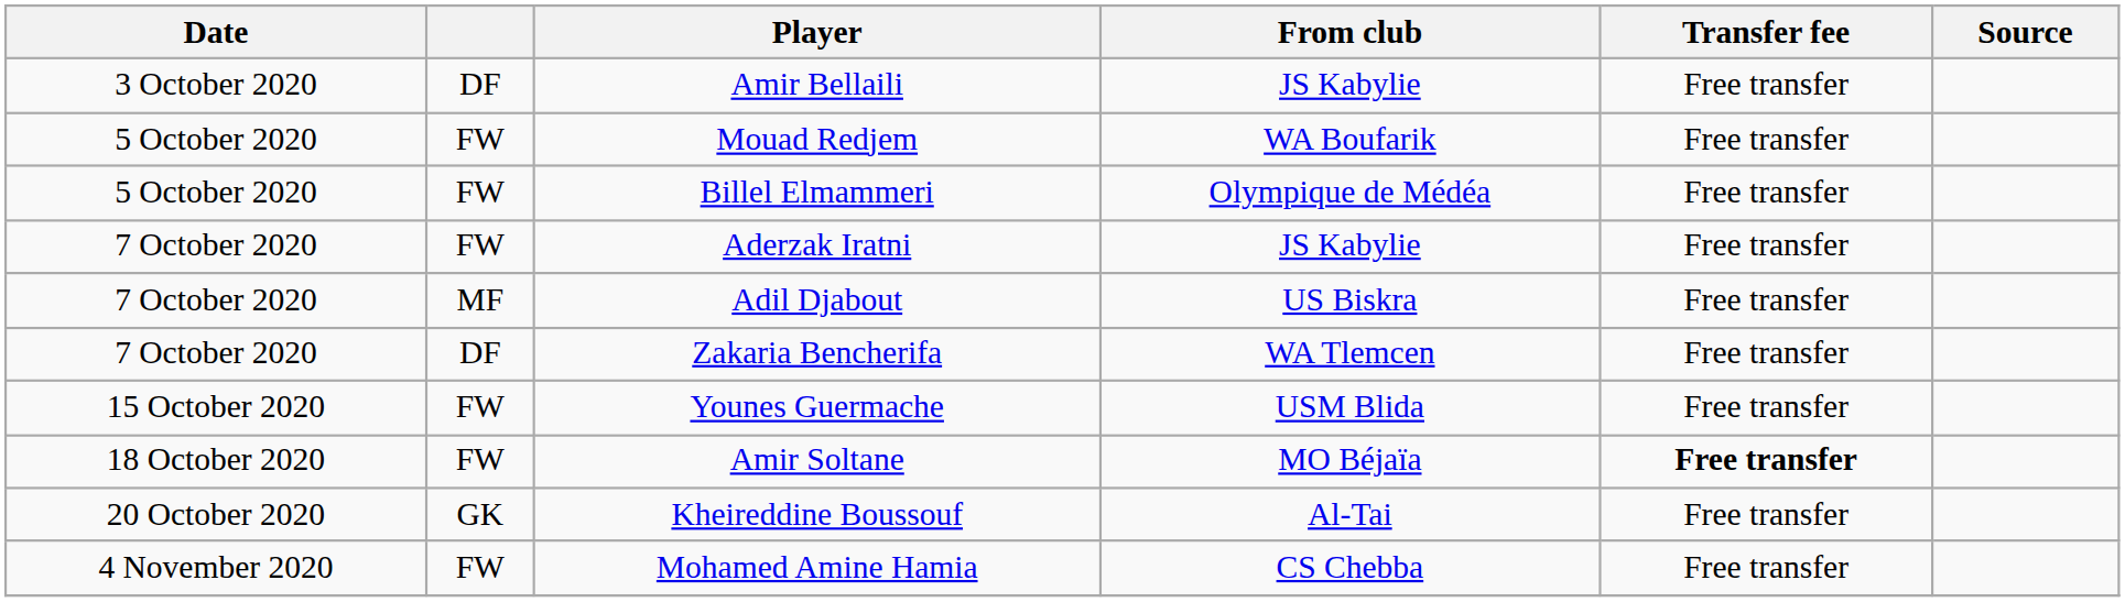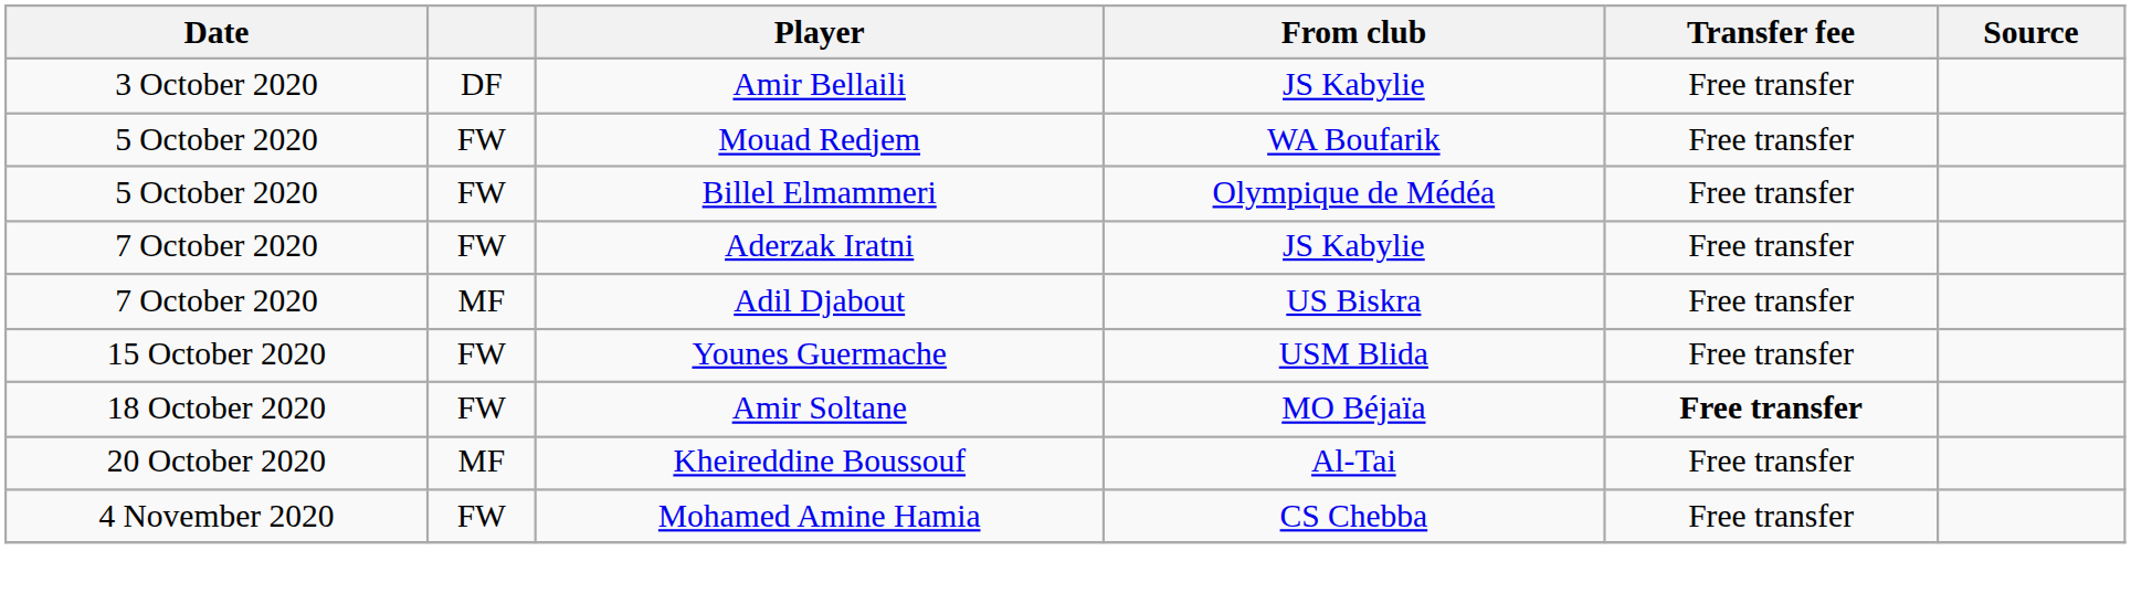 <table class="wikitable sortable" style="width:70%; text-align:center; font-size:85%; text-align:centre;">
 <tr>
 <th>Date</th>
 <th></th>
 <th>Player</th>
 <th>From club</th>
 <th>Transfer fee</th>
 <th>Source</th>
 </tr>
 <tr>
 <td>3 October 2020</td>
 <td>DF</td>
 <td> <a href='#'>Amir Bellaili</a></td>
 <td><a href='#'>JS Kabylie</a></td>
 <td>Free transfer</td>
 <td></td>
 </tr>
 <tr>
 <td>5 October 2020</td>
 <td>FW</td>
 <td> <a href='#'>Mouad Redjem</a></td>
 <td><a href='#'>WA Boufarik</a></td>
 <td>Free transfer</td>
 <td></td>
 </tr>
 <tr>
 <td>5 October 2020</td>
 <td>FW</td>
 <td> <a href='#'>Billel Elmammeri</a></td>
 <td><a href='#'>Olympique de Médéa</a></td>
 <td>Free transfer</td>
 <td></td>
 </tr>
 <tr>
 <td>7 October 2020</td>
 <td>FW</td>
 <td> <a href='#'>Aderzak Iratni</a></td>
 <td><a href='#'>JS Kabylie</a></td>
 <td>Free transfer</td>
 <td></td>
 </tr>
 <tr>
 <td>7 October 2020</td>
 <td>MF</td>
 <td> <a href='#'>Adil Djabout</a></td>
 <td><a href='#'>US Biskra</a></td>
 <td>Free transfer</td>
 <td></td>
 </tr>
 <tr>
-<td>7 October 2020</td>
-<td>DF</td>
-<td> <a href='#'>Zakaria Bencherifa</a></td>
-<td><a href='#'>WA Tlemcen</a></td>
-<td>Free transfer</td>
-<td></td>
-</tr>
-<tr>
 <td>15 October 2020</td>
 <td>FW</td>
 <td> <a href='#'>Younes Guermache</a></td>
 <td><a href='#'>USM Blida</a></td>
 <td>Free transfer</td>
 <td></td>
 </tr>
 <tr>
 <td>18 October 2020</td>
 <td>FW</td>
 <td> <a href='#'>Amir Soltane</a></td>
 <td><a href='#'>MO Béjaïa</a></td>
 <td><strong>Free transfer</strong></td>
 <td></td>
 </tr>
 <tr>
 <td>20 October 2020</td>
-<td>GK</td>
+<td>MF</td>
 <td> <a href='#'>Kheireddine Boussouf</a></td>
 <td> <a href='#'>Al-Tai</a></td>
 <td>Free transfer</td>
 <td></td>
 </tr>
 <tr>
 <td>4 November 2020</td>
 <td>FW</td>
 <td> <a href='#'>Mohamed Amine Hamia</a></td>
 <td> <a href='#'>CS Chebba</a></td>
 <td>Free transfer</td>
 <td></td>
 </tr>
 <tr>
 </tr>
 </table>
